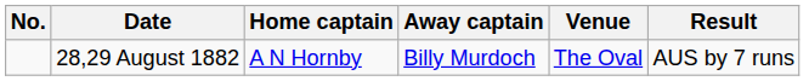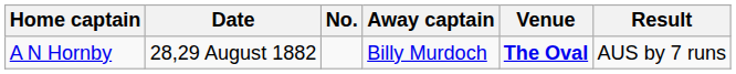 <table class="wikitable">
 <tr>
+<th>Home captain</th>
+<th>Date</th>
 <th>No.</th>
-<th>Date</th>
-<th>Home captain</th>
 <th>Away captain</th>
 <th>Venue</th>
 <th>Result</th>
 </tr>
 <tr>
+<td><a href='#'>A N Hornby</a></td>
+<td>28,29 August 1882</td>
 <td></td>
-<td>28,29 August 1882</td>
-<td><a href='#'>A N Hornby</a></td>
 <td><a href='#'>Billy Murdoch</a></td>
-<td><a href='#'>The Oval</a></td>
+<td><strong><a href='#'>The Oval</a></strong></td>
 <td>AUS by 7 runs</td>
 </tr>
 </table>
